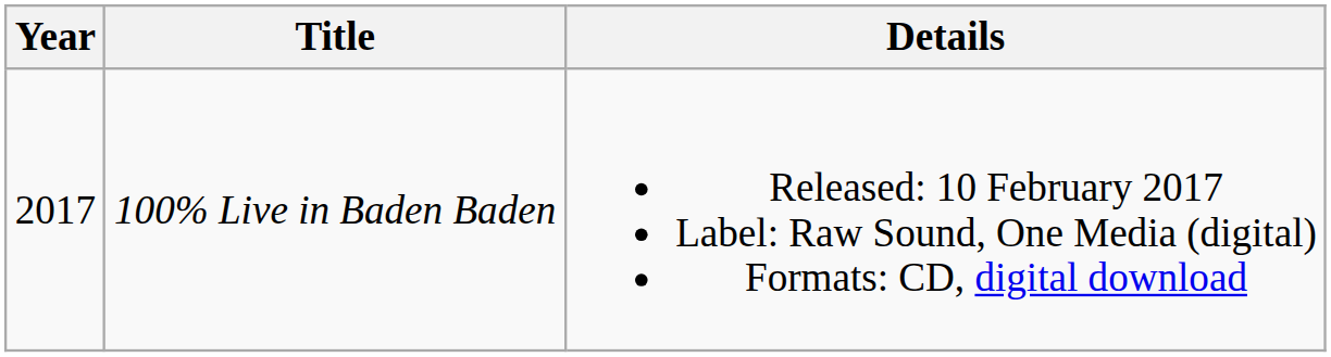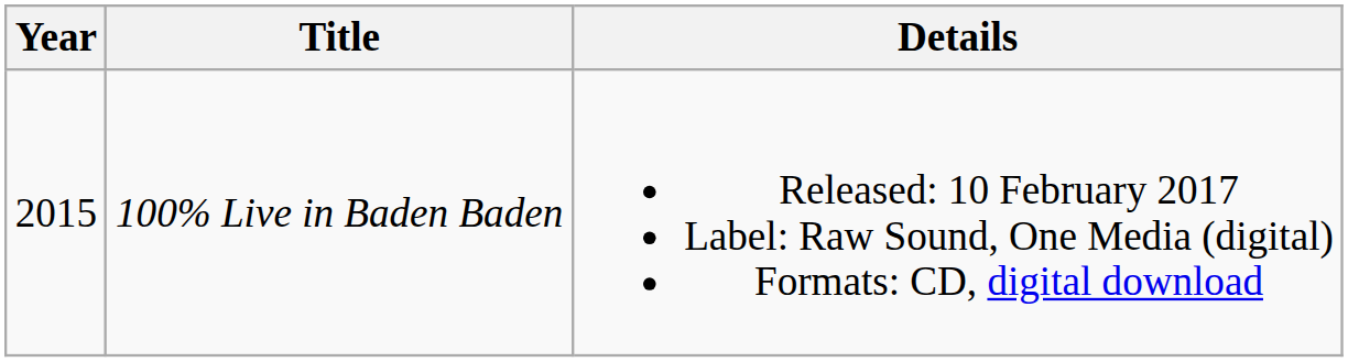 <table class="wikitable" style="text-align:center;">
 <tr>
 <th scope="col">Year</th>
 <th scope="col">Title</th>
 <th scope="col">Details</th>
 </tr>
 <tr>
-<td>2017</td>
+<td>2015</td>
 <td align="left"><em>100% Live in Baden Baden</em></td>
 <td><br><ul><li>Released: 10 February 2017</li><li>Label: Raw Sound, One Media (digital)</li><li>Formats: CD, <a href='#'>digital download</a></li></ul></td>
 </tr>
 </table>
